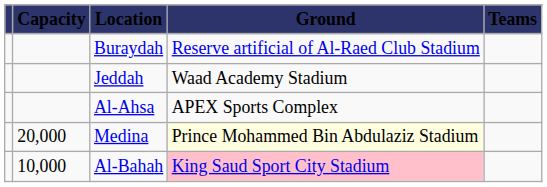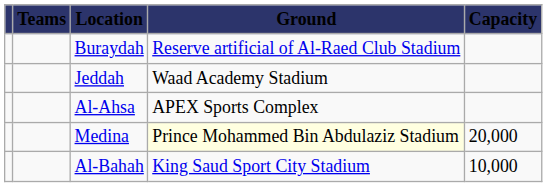 <table class="wikitable sortable" style="font-size:85%">
 <tr>
 <th style="background-color:#2C346B;"><span></span></th>
-<th style="background-color:#2C346B;"><span>Capacity</span></th>
+<th style="background-color:#2C346B;"><span>Teams</span></th>
 <th style="background-color:#2C346B;"><span>Location</span></th>
 <th style="background-color:#2C346B;"><span>Ground</span></th>
-<th style="background-color:#2C346B;"><span>Teams</span></th>
+<th style="background-color:#2C346B;"><span>Capacity</span></th>
 </tr>
 <tr>
 <td></td>
 <td></td>
 <td><a href='#'>Buraydah</a></td>
 <td><a href='#'>Reserve artificial of Al-Raed Club Stadium</a></td>
 <td></td>
 </tr>
 <tr>
 <td></td>
 <td></td>
 <td><a href='#'>Jeddah</a></td>
 <td>Waad Academy Stadium</td>
 <td></td>
 </tr>
 <tr>
 <td></td>
 <td></td>
 <td><a href='#'>Al-Ahsa</a></td>
 <td>APEX Sports Complex</td>
 <td></td>
 </tr>
 <tr>
 <td></td>
-<td>20,000</td>
+<td></td>
 <td><a href='#'>Medina</a></td>
 <td style="background: lightyellow;">Prince Mohammed Bin Abdulaziz Stadium</td>
-<td></td>
+<td>20,000</td>
 </tr>
 <tr>
 <td></td>
+<td></td>
+<td><a href='#'>Al-Bahah</a></td>
+<td><a href='#'>King Saud Sport City Stadium</a></td>
 <td>10,000</td>
-<td><a href='#'>Al-Bahah</a></td>
-<td style="background: pink;"><a href='#'>King Saud Sport City Stadium</a></td>
-<td></td>
 </tr>
 </table>
